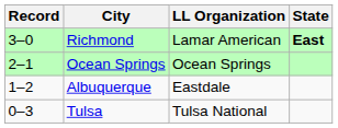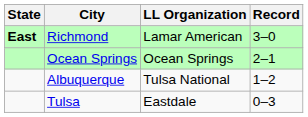 <table class="wikitable">
 <tr>
-<th>Record</th>
+<th>State</th>
 <th>City</th>
 <th>LL Organization</th>
-<th>State</th>
+<th>Record</th>
 </tr>
 <tr style="background:#bfb;">
-<td>3–0</td>
+<td><strong> East</strong></td>
 <td><a href='#'>Richmond</a></td>
 <td>Lamar American</td>
-<td><strong> East</strong></td>
+<td>3–0</td>
 </tr>
 <tr style="background:#bfb;">
-<td>2–1</td>
+<td><strong></strong></td>
 <td><a href='#'>Ocean Springs</a></td>
 <td>Ocean Springs</td>
-<td><strong></strong></td>
+<td>2–1</td>
 </tr>
 <tr>
+<td><strong></strong></td>
+<td><a href='#'>Albuquerque</a></td>
+<td>Tulsa National</td>
 <td>1–2</td>
-<td><a href='#'>Albuquerque</a></td>
-<td>Eastdale</td>
-<td><strong></strong></td>
 </tr>
 <tr>
+<td><strong></strong></td>
+<td><a href='#'>Tulsa</a></td>
+<td>Eastdale</td>
 <td>0–3</td>
-<td><a href='#'>Tulsa</a></td>
-<td>Tulsa National</td>
-<td><strong></strong></td>
 </tr>
 </table>
